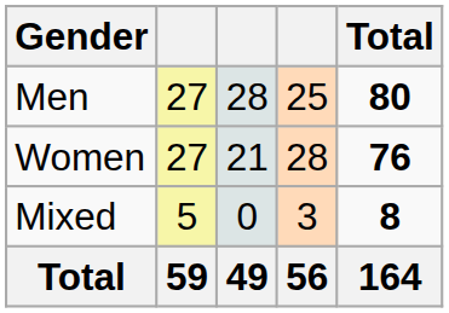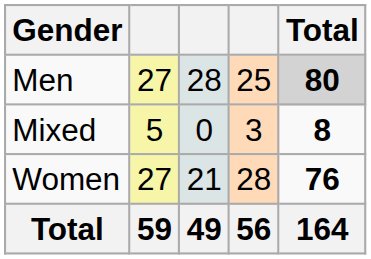 <table class="wikitable sortable" style="text-align:center; font-size: 95%">
 <tr>
 <th>Gender</th>
 <th></th>
 <th></th>
 <th></th>
 <th>Total</th>
 </tr>
 <tr>
 <td align=left>Men</td>
 <td bgcolor=#f7f6a8>27</td>
 <td bgcolor=#dce5e5>28</td>
 <td bgcolor=#ffdab9>25</td>
-<td><strong>80</strong></td>
+<td style="background: lightgrey;"><strong>80</strong></td>
+</tr>
+<tr>
+<td align=left>Mixed</td>
+<td bgcolor=#f7f6a8>5</td>
+<td bgcolor=#dce5e5>0</td>
+<td bgcolor=#ffdab9>3</td>
+<td><strong>8</strong></td>
 </tr>
 <tr>
 <td align=left>Women</td>
 <td bgcolor=#f7f6a8>27</td>
 <td bgcolor=#dce5e5>21</td>
 <td bgcolor=#ffdab9>28</td>
 <td><strong>76</strong></td>
 </tr>
 <tr>
-<td align=left>Mixed</td>
-<td bgcolor=#f7f6a8>5</td>
-<td bgcolor=#dce5e5>0</td>
-<td bgcolor=#ffdab9>3</td>
-<td><strong>8</strong></td>
-</tr>
-<tr>
 <th>Total</th>
 <th>59</th>
 <th>49</th>
 <th>56</th>
 <th>164</th>
 </tr>
 </table>
